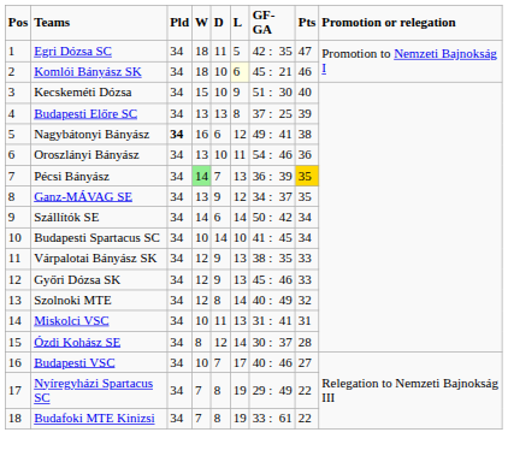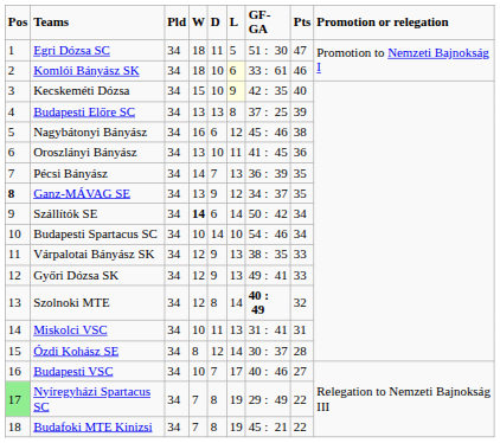 <table class="wikitable">
 <tr>
 <td><strong>Pos</strong></td>
 <td><strong>Teams</strong></td>
 <td><strong>Pld</strong></td>
 <td><strong>W</strong></td>
 <td><strong>D</strong></td>
 <td><strong>L</strong></td>
 <td><strong>GF-GA</strong></td>
 <td><strong>Pts</strong></td>
 <td><strong>Promotion or relegation</strong></td>
 </tr>
 <tr>
 <td>1</td>
 <td><a href='#'>Egri Dózsa SC</a></td>
 <td>34</td>
 <td>18</td>
 <td>11</td>
 <td>5</td>
-<td>42 :  35</td>
+<td>51 :  30</td>
 <td>47</td>
 <td rowspan="2">Promotion to <a href='#'>Nemzeti Bajnokság I</a></td>
 </tr>
 <tr>
 <td>2</td>
 <td><a href='#'>Komlói Bányász SK</a></td>
 <td>34</td>
 <td>18</td>
 <td>10</td>
 <td style="background: lightyellow;">6</td>
-<td>45 :  21</td>
+<td>33 :  61</td>
 <td>46</td>
 </tr>
 <tr>
 <td>3</td>
 <td>Kecskeméti Dózsa</td>
 <td>34</td>
 <td>15</td>
 <td>10</td>
-<td>9</td>
-<td>51 :  30</td>
+<td style="background: lightyellow;">9</td>
+<td>42 :  35</td>
 <td>40</td>
 <td rowspan="13"></td>
 </tr>
 <tr>
 <td>4</td>
 <td><a href='#'>Budapesti Előre SC</a></td>
 <td>34</td>
 <td>13</td>
 <td>13</td>
 <td>8</td>
 <td>37 :  25</td>
 <td>39</td>
 </tr>
 <tr>
 <td>5</td>
 <td>Nagybátonyi Bányász</td>
-<td><strong>34</strong></td>
+<td>34</td>
 <td>16</td>
 <td>6</td>
 <td>12</td>
-<td>49 :  41</td>
+<td>45 :  46</td>
 <td>38</td>
 </tr>
 <tr>
 <td>6</td>
 <td>Oroszlányi Bányász</td>
 <td>34</td>
 <td>13</td>
 <td>10</td>
 <td>11</td>
-<td>54 :  46</td>
+<td>41 :  45</td>
 <td>36</td>
 </tr>
 <tr>
 <td>7</td>
 <td>Pécsi Bányász</td>
 <td>34</td>
-<td style="background: lightgreen;">14</td>
+<td>14</td>
 <td>7</td>
 <td>13</td>
 <td>36 :  39</td>
-<td style="background: gold;">35</td>
+<td>35</td>
 </tr>
 <tr>
-<td>8</td>
+<td><strong>8</strong></td>
 <td><a href='#'>Ganz-MÁVAG SE</a></td>
 <td>34</td>
 <td>13</td>
 <td>9</td>
 <td>12</td>
 <td>34 :  37</td>
 <td>35</td>
 </tr>
 <tr>
 <td>9</td>
 <td>Szállítók SE</td>
 <td>34</td>
-<td>14</td>
+<td><strong>14</strong></td>
 <td>6</td>
 <td>14</td>
 <td>50 :  42</td>
 <td>34</td>
 </tr>
 <tr>
 <td>10</td>
 <td>Budapesti Spartacus SC</td>
 <td>34</td>
 <td>10</td>
 <td>14</td>
 <td>10</td>
-<td>41 :  45</td>
+<td>54 :  46</td>
 <td>34</td>
 </tr>
 <tr>
 <td>11</td>
 <td>Várpalotai Bányász SK</td>
 <td>34</td>
 <td>12</td>
 <td>9</td>
 <td>13</td>
 <td>38 :  35</td>
 <td>33</td>
 </tr>
 <tr>
 <td>12</td>
 <td>Győri Dózsa SK</td>
 <td>34</td>
 <td>12</td>
 <td>9</td>
 <td>13</td>
-<td>45 :  46</td>
+<td>49 :  41</td>
 <td>33</td>
 </tr>
 <tr>
 <td>13</td>
 <td>Szolnoki MTE</td>
 <td>34</td>
 <td>12</td>
 <td>8</td>
 <td>14</td>
-<td>40 :  49</td>
+<td><strong>40 :  49</strong></td>
 <td>32</td>
 </tr>
 <tr>
 <td>14</td>
 <td><a href='#'>Miskolci VSC</a></td>
 <td>34</td>
 <td>10</td>
 <td>11</td>
 <td>13</td>
 <td>31 :  41</td>
 <td>31</td>
 </tr>
 <tr>
 <td>15</td>
 <td><a href='#'>Ózdi Kohász SE</a></td>
 <td>34</td>
 <td>8</td>
 <td>12</td>
 <td>14</td>
 <td>30 :  37</td>
 <td>28</td>
 </tr>
 <tr>
 <td>16</td>
 <td><a href='#'>Budapesti VSC</a></td>
 <td>34</td>
 <td>10</td>
 <td>7</td>
 <td>17</td>
 <td>40 :  46</td>
 <td>27</td>
 <td rowspan="3">Relegation to Nemzeti Bajnokság III</td>
 </tr>
 <tr>
-<td>17</td>
+<td style="background: lightgreen;">17</td>
 <td><a href='#'>Nyíregyházi Spartacus SC</a></td>
 <td>34</td>
 <td>7</td>
 <td>8</td>
 <td>19</td>
 <td>29 :  49</td>
 <td>22</td>
 </tr>
 <tr>
 <td>18</td>
 <td><a href='#'>Budafoki MTE Kinizsi</a></td>
 <td>34</td>
 <td>7</td>
 <td>8</td>
 <td>19</td>
-<td>33 :  61</td>
+<td>45 :  21</td>
 <td>22</td>
 </tr>
 </table>
